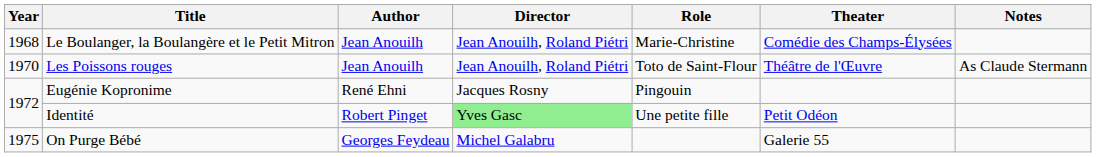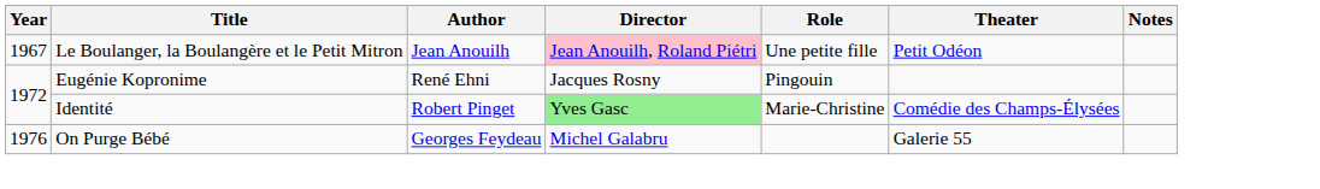 <table class="wikitable">
 <tr>
 <th>Year</th>
 <th>Title</th>
 <th>Author</th>
 <th>Director</th>
 <th>Role</th>
 <th>Theater</th>
 <th>Notes</th>
 </tr>
 <tr>
-<td>1968</td>
+<td>1967</td>
 <td>Le Boulanger, la Boulangère et le Petit Mitron</td>
 <td><a href='#'>Jean Anouilh</a></td>
-<td><a href='#'>Jean Anouilh</a>, <a href='#'>Roland Piétri</a></td>
-<td>Marie-Christine</td>
-<td><a href='#'>Comédie des Champs-Élysées</a></td>
+<td style="background: pink;"><a href='#'>Jean Anouilh</a>, <a href='#'>Roland Piétri</a></td>
+<td>Une petite fille</td>
+<td><a href='#'>Petit Odéon</a></td>
 <td></td>
-</tr>
-<tr>
-<td>1970</td>
-<td><a href='#'>Les Poissons rouges</a></td>
-<td><a href='#'>Jean Anouilh</a></td>
-<td><a href='#'>Jean Anouilh</a>, <a href='#'>Roland Piétri</a></td>
-<td>Toto de Saint-Flour</td>
-<td><a href='#'>Théâtre de l'Œuvre</a></td>
-<td>As Claude Stermann</td>
 </tr>
 <tr>
 <td rowspan=2>1972</td>
 <td>Eugénie Kopronime</td>
 <td>René Ehni</td>
 <td>Jacques Rosny</td>
 <td>Pingouin</td>
 <td></td>
 <td></td>
 </tr>
 <tr>
 <td>Identité</td>
 <td><a href='#'>Robert Pinget</a></td>
 <td style="background: lightgreen;">Yves Gasc</td>
-<td>Une petite fille</td>
-<td><a href='#'>Petit Odéon</a></td>
+<td>Marie-Christine</td>
+<td><a href='#'>Comédie des Champs-Élysées</a></td>
 <td></td>
 </tr>
 <tr>
-<td>1975</td>
+<td>1976</td>
 <td>On Purge Bébé</td>
 <td><a href='#'>Georges Feydeau</a></td>
 <td><a href='#'>Michel Galabru</a></td>
 <td></td>
 <td>Galerie 55</td>
 <td></td>
 </tr>
 </table>
